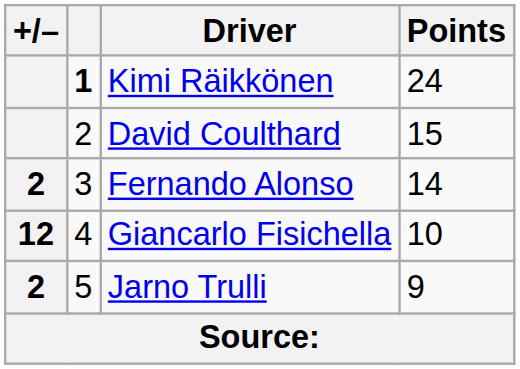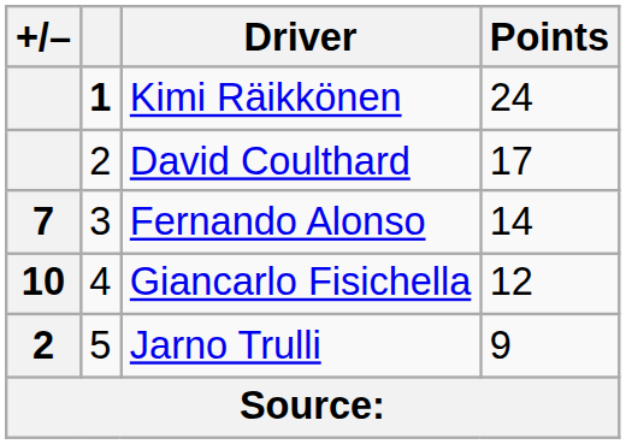 <table class="wikitable" style="font-size: 85%;">
 <tr>
 <th scope="col">+/–</th>
 <th scope="col"></th>
 <th scope="col">Driver</th>
 <th scope="col">Points</th>
 </tr>
 <tr>
 <th scope="row"></th>
 <td align="center"><strong>1</strong></td>
 <td> <a href='#'>Kimi Räikkönen</a></td>
 <td>24</td>
 </tr>
 <tr>
 <th scope="row"></th>
 <td align="center">2</td>
 <td> <a href='#'>David Coulthard</a></td>
-<td>15</td>
+<td>17</td>
 </tr>
 <tr>
-<th scope="row"> 2</th>
+<th scope="row"> 7</th>
 <td align="center">3</td>
 <td> <a href='#'>Fernando Alonso</a></td>
 <td>14</td>
 </tr>
 <tr>
-<th scope="row"> 12</th>
+<th scope="row"> 10</th>
 <td align="center">4</td>
 <td> <a href='#'>Giancarlo Fisichella</a></td>
-<td>10</td>
+<td>12</td>
 </tr>
 <tr>
 <th scope="row"> 2</th>
 <td align="center">5</td>
 <td> <a href='#'>Jarno Trulli</a></td>
 <td>9</td>
 </tr>
 <tr>
 <th colspan=4>Source:</th>
 </tr>
 </table>
